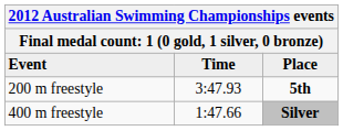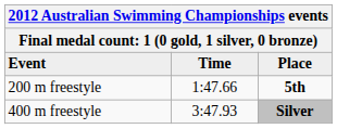 <table class="wikitable"  +>
 <tr style="background:#eee;">
 <th colspan="4"><a href='#'>2012 Australian Swimming Championships</a> events</th>
 </tr>
 <tr style="background:#eee;">
 <th colspan="4">Final medal count: 1 (0 gold, 1 silver, 0 bronze)</th>
 </tr>
 <tr style="background:#eee;">
 <td><strong>Event</strong></td>
 <td style="text-align:center;"><strong>Time</strong></td>
 <td style="text-align:center;"><strong>Place</strong></td>
 </tr>
 <tr>
 <td>200 m freestyle</td>
-<td style="text-align:center;">3:47.93</td>
+<td style="text-align:center;">1:47.66</td>
 <td bgcolor="" align="center"><strong>5th</strong></td>
 </tr>
 <tr>
 <td>400 m freestyle</td>
-<td style="text-align:center;">1:47.66</td>
+<td style="text-align:center;">3:47.93</td>
 <td style="background:silver; text-align:center;"><strong>Silver</strong></td>
 </tr>
 </table>
